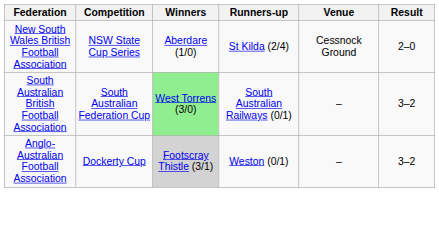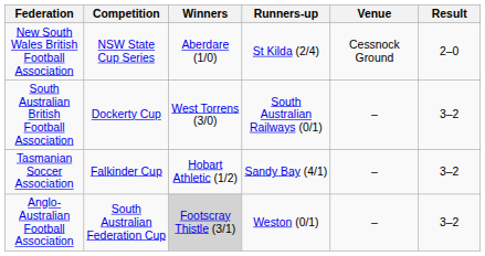 <table class="wikitable" width="75%">
 <tr>
 <th style="width:10em">Federation</th>
 <th style="width:10em">Competition</th>
 <th style="width:10em">Winners</th>
 <th style="width:15em">Runners-up</th>
 <th style="width:15em">Venue</th>
 <th style="width:10em">Result</th>
 </tr>
 <tr>
 <td align="center"><a href='#'>New South Wales British Football Association</a></td>
 <td align="center"><a href='#'>NSW State Cup Series</a></td>
 <td align="center"><a href='#'>Aberdare</a> (1/0)</td>
 <td align="center"><a href='#'>St Kilda</a> (2/4)</td>
 <td align="center">Cessnock Ground</td>
 <td align="center">2–0</td>
 </tr>
 <tr>
 <td align="center"><a href='#'>South Australian British Football Association</a></td>
-<td align="center"><a href='#'>South Australian Federation Cup</a></td>
-<td align="center" style="background: lightgreen;"><a href='#'>West Torrens</a> (3/0)</td>
+<td align="center"><a href='#'>Dockerty Cup</a></td>
+<td align="center"><a href='#'>West Torrens</a> (3/0)</td>
 <td align="center"><a href='#'>South Australian Railways</a> (0/1)</td>
 <td align="center">–</td>
 <td align="center">3–2</td>
 </tr>
 <tr>
+<td align="center"><a href='#'>Tasmanian Soccer Association</a></td>
+<td align="center"><a href='#'>Falkinder Cup</a></td>
+<td align="center"><a href='#'>Hobart Athletic</a> (1/2)</td>
+<td align="center"><a href='#'>Sandy Bay</a> (4/1)</td>
+<td align="center">–</td>
+<td align="center">3–2</td>
+</tr>
+<tr>
 <td align="center"><a href='#'>Anglo-Australian Football Association</a></td>
-<td align="center"><a href='#'>Dockerty Cup</a></td>
+<td align="center"><a href='#'>South Australian Federation Cup</a></td>
 <td align="center" style="background: lightgrey;"><a href='#'>Footscray Thistle</a> (3/1)</td>
 <td align="center"><a href='#'>Weston</a> (0/1)</td>
 <td align="center">–</td>
 <td align="center">3–2</td>
 </tr>
 </table>
